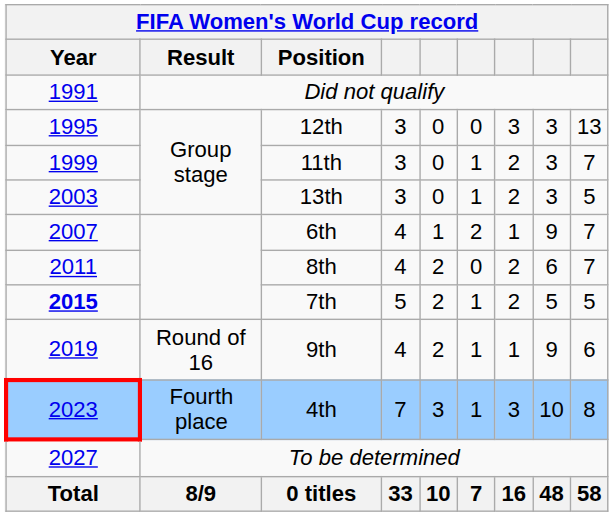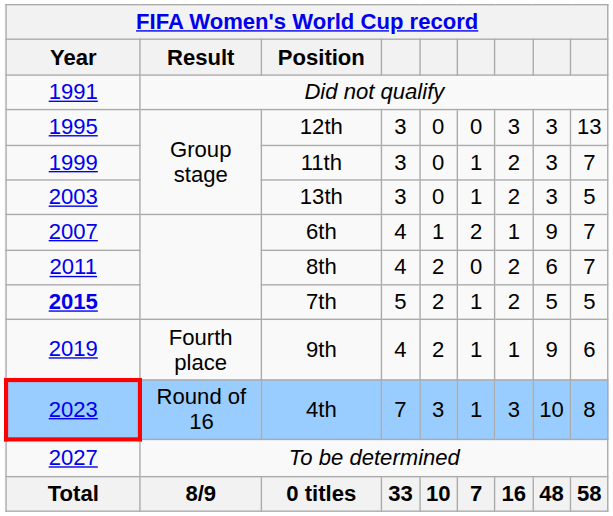 <table class="wikitable" style="text-align: center;">
 <tr>
 <th colspan=9><a href='#'>FIFA Women's World Cup record</a></th>
 </tr>
 <tr>
 <th width="90">Year</th>
 <th width="80">Result</th>
 <th width="80">Position</th>
 <th width="20"></th>
 <th width="20"></th>
 <th width="20"></th>
 <th width="20"></th>
 <th width="20"></th>
 <th width="20"></th>
 </tr>
 <tr>
 <td> <a href='#'>1991</a></td>
 <td colspan=8><em>Did not qualify</em></td>
 </tr>
 <tr>
 <td> <a href='#'>1995</a></td>
 <td rowspan=3>Group stage</td>
 <td>12th</td>
 <td>3</td>
 <td>0</td>
 <td>0</td>
 <td>3</td>
 <td>3</td>
 <td>13</td>
 </tr>
 <tr>
 <td> <a href='#'>1999</a></td>
 <td>11th</td>
 <td>3</td>
 <td>0</td>
 <td>1</td>
 <td>2</td>
 <td>3</td>
 <td>7</td>
 </tr>
 <tr>
 <td> <a href='#'>2003</a></td>
 <td>13th</td>
 <td>3</td>
 <td>0</td>
 <td>1</td>
 <td>2</td>
 <td>3</td>
 <td>5</td>
 </tr>
 <tr>
 <td> <a href='#'>2007</a></td>
 <td rowspan=3></td>
 <td>6th</td>
 <td>4</td>
 <td>1</td>
 <td>2</td>
 <td>1</td>
 <td>9</td>
 <td>7</td>
 </tr>
 <tr>
 <td> <a href='#'>2011</a></td>
 <td>8th</td>
 <td>4</td>
 <td>2</td>
 <td>0</td>
 <td>2</td>
 <td>6</td>
 <td>7</td>
 </tr>
 <tr>
 <td><strong> <a href='#'>2015</a></strong></td>
 <td>7th</td>
 <td>5</td>
 <td>2</td>
 <td>1</td>
 <td>2</td>
 <td>5</td>
 <td>5</td>
 </tr>
 <tr>
 <td> <a href='#'>2019</a></td>
-<td>Round of 16</td>
+<td>Fourth place</td>
 <td>9th</td>
 <td>4</td>
 <td>2</td>
 <td>1</td>
 <td>1</td>
 <td>9</td>
 <td>6</td>
 </tr>
 <tr style="background:#9acdff;">
 <td style="border: 3px solid red"> <a href='#'>2023</a></td>
-<td>Fourth place</td>
+<td>Round of 16</td>
 <td>4th</td>
 <td>7</td>
 <td>3</td>
 <td>1</td>
 <td>3</td>
 <td>10</td>
 <td>8</td>
 </tr>
 <tr>
 <td> <a href='#'>2027</a></td>
 <td colspan=8><em>To be determined</em></td>
 </tr>
 <tr>
 <th>Total</th>
 <th>8/9</th>
 <th>0 titles</th>
 <th>33</th>
 <th>10</th>
 <th>7</th>
 <th>16</th>
 <th>48</th>
 <th>58</th>
 </tr>
 </table>
